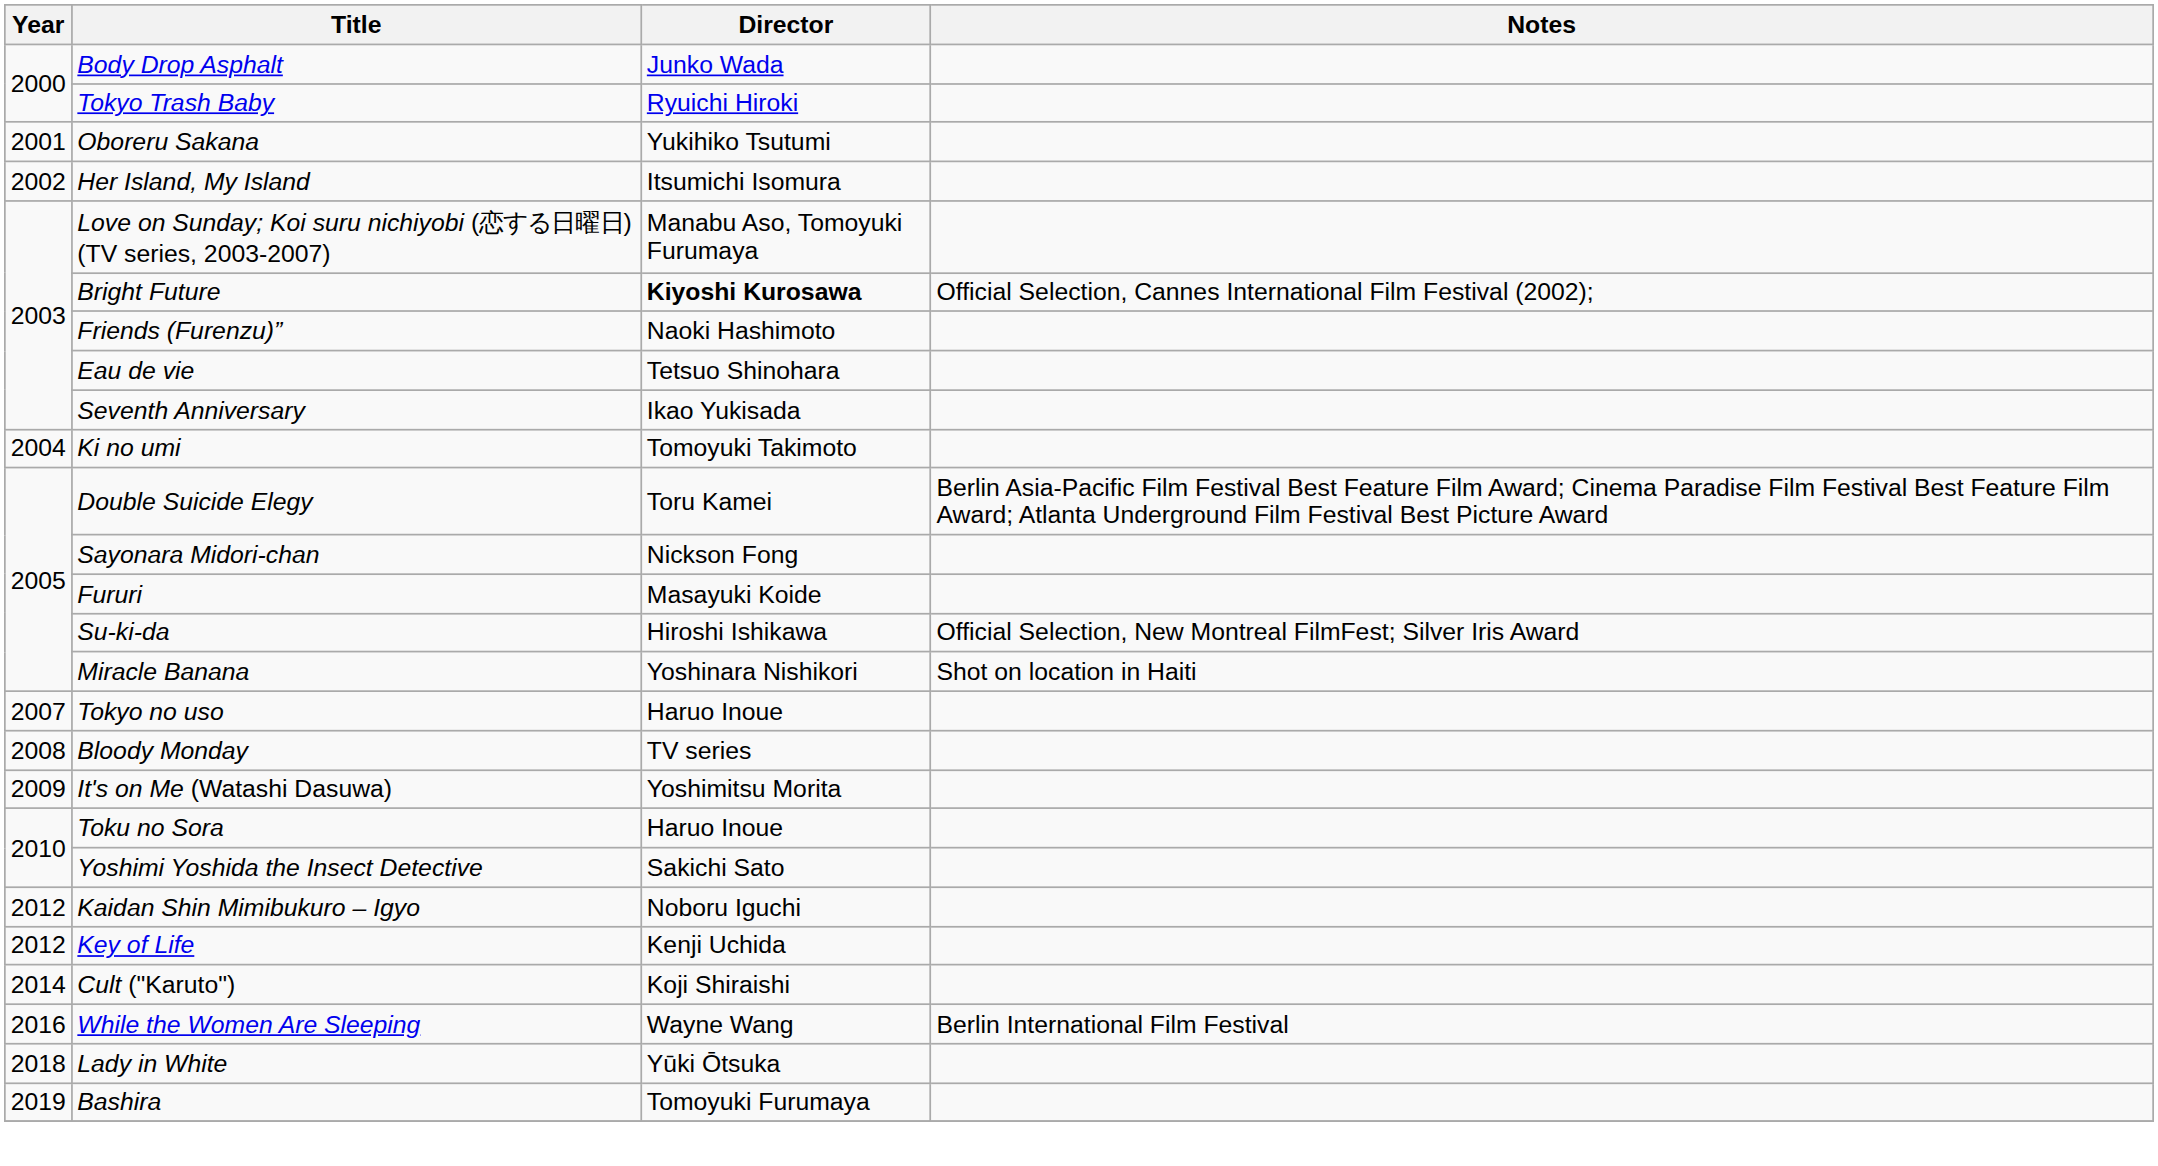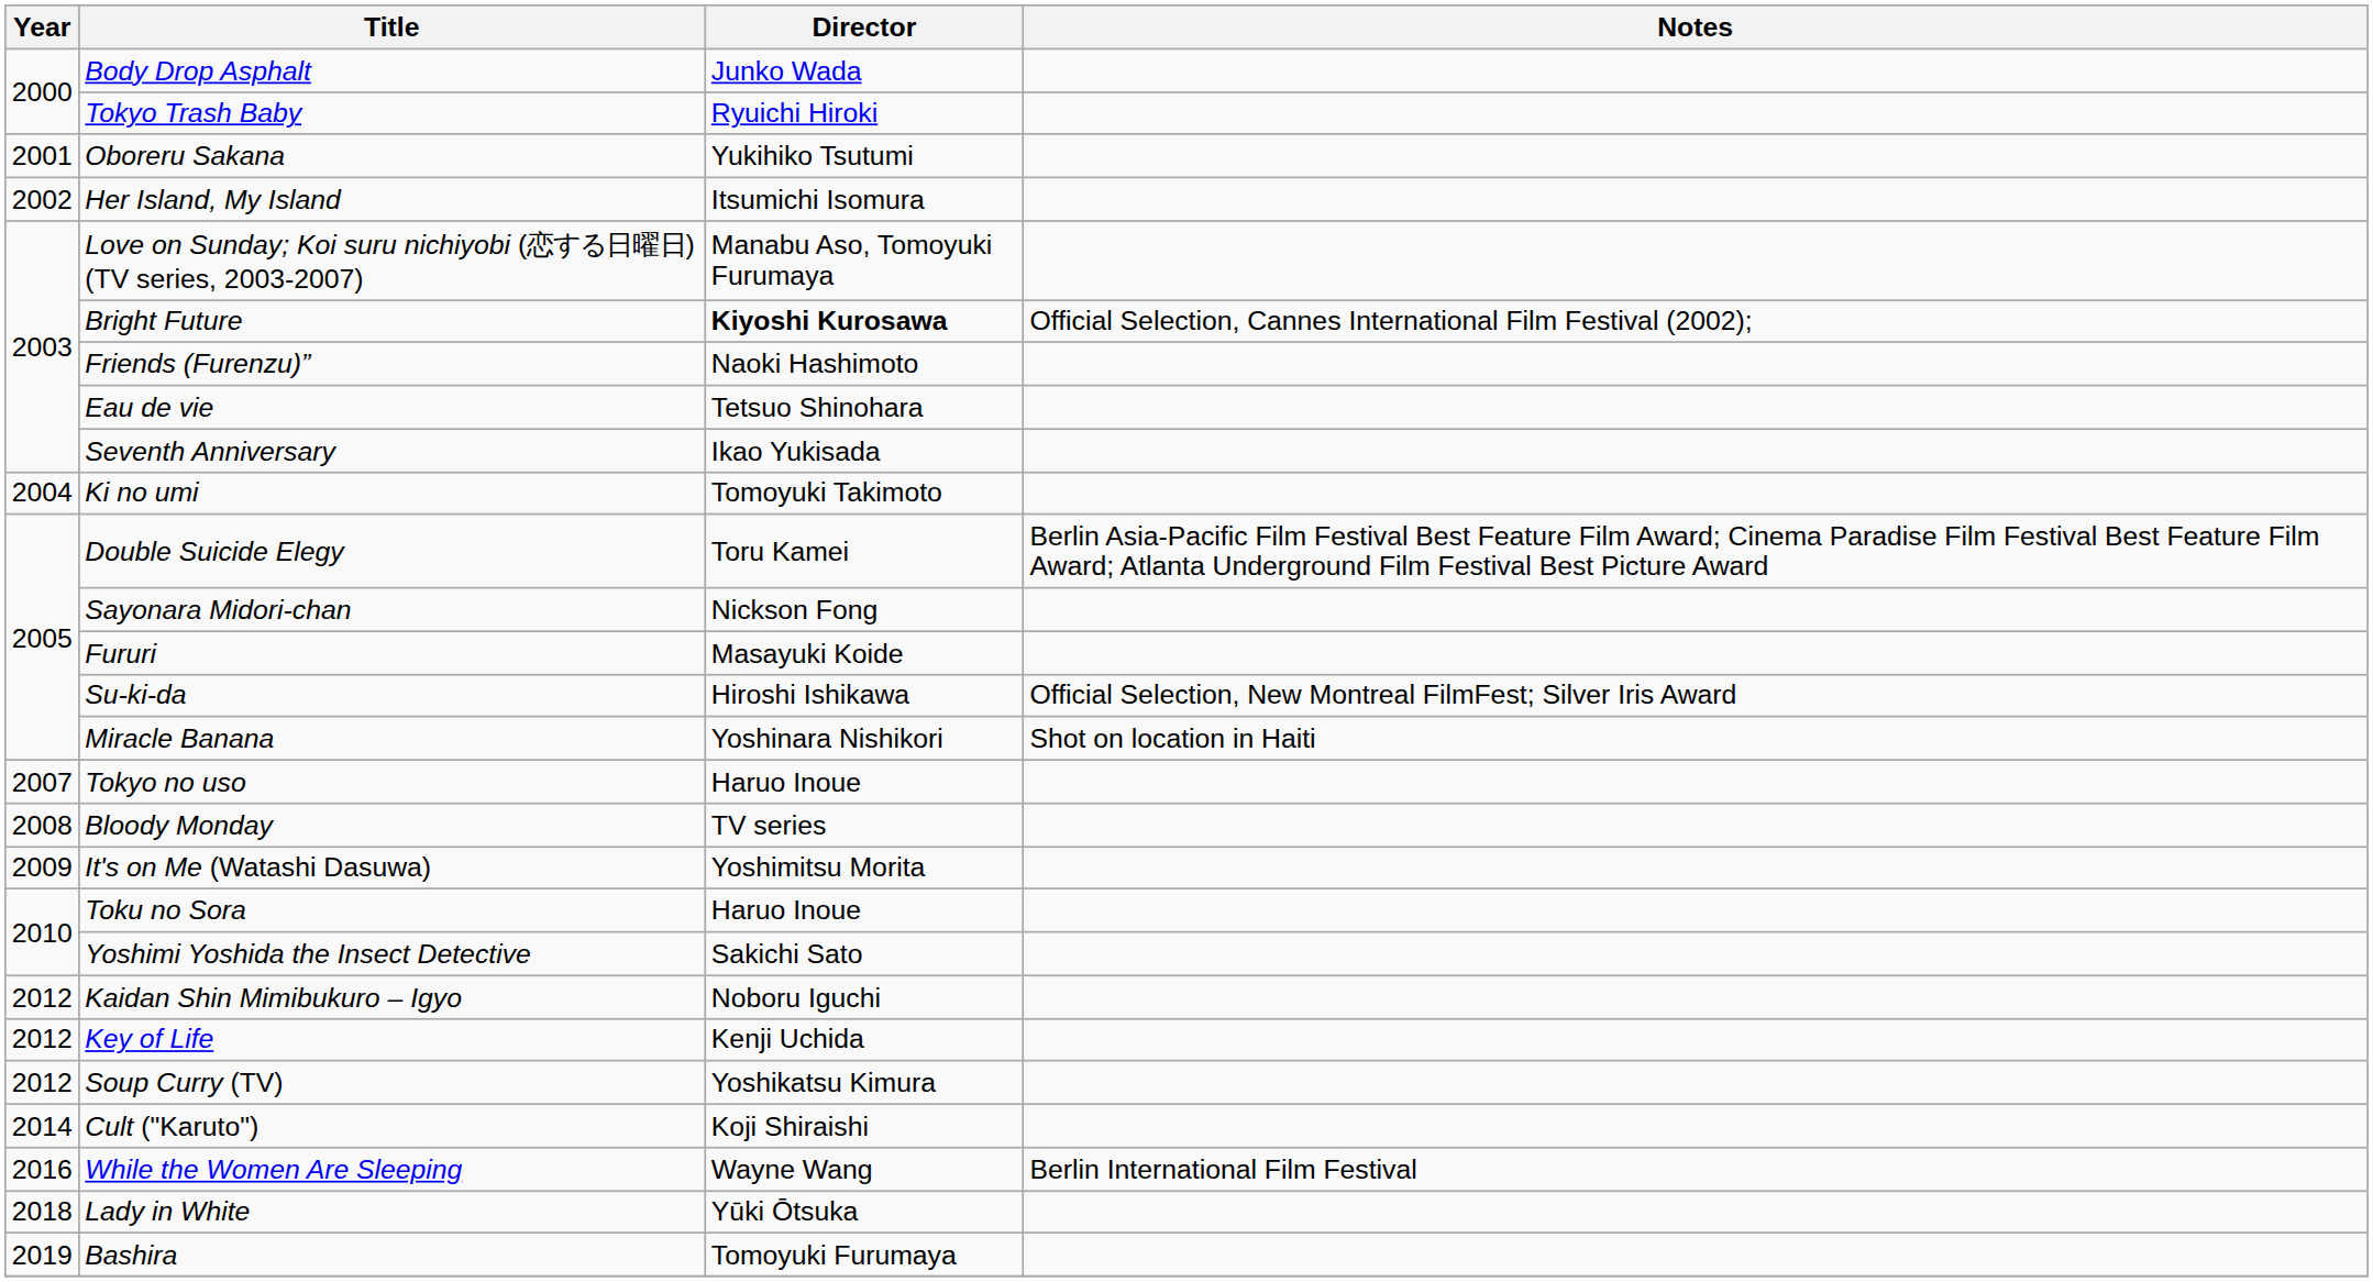 <table class="wikitable" style="font-size: 90%;">
 <tr>
 <th>Year</th>
 <th>Title</th>
 <th>Director</th>
 <th>Notes</th>
 </tr>
 <tr>
 <td rowspan="2">2000</td>
 <td><em><a href='#'>Body Drop Asphalt</a></em></td>
 <td><a href='#'>Junko Wada</a></td>
 <td></td>
 </tr>
 <tr>
 <td><em><a href='#'>Tokyo Trash Baby</a></em></td>
 <td><a href='#'>Ryuichi Hiroki</a></td>
 <td></td>
 </tr>
 <tr>
 <td>2001</td>
 <td><em>Oboreru Sakana</em></td>
 <td>Yukihiko Tsutumi</td>
 <td></td>
 </tr>
 <tr>
 <td>2002</td>
 <td><em>Her Island, My Island</em></td>
 <td>Itsumichi Isomura</td>
 <td></td>
 </tr>
 <tr>
 <td rowspan="5">2003</td>
 <td><em>Love on Sunday; Koi suru nichiyobi</em> (恋する日曜日) (TV series, 2003-2007)</td>
 <td>Manabu Aso, Tomoyuki Furumaya</td>
 <td></td>
 </tr>
 <tr>
 <td><em>Bright Future</em></td>
 <td><strong>Kiyoshi Kurosawa</strong></td>
 <td>Official Selection, Cannes International Film Festival (2002);</td>
 </tr>
 <tr>
 <td><em>Friends (Furenzu)”</em></td>
 <td>Naoki Hashimoto</td>
 <td></td>
 </tr>
 <tr>
 <td><em>Eau de vie </em></td>
 <td>Tetsuo Shinohara</td>
 <td></td>
 </tr>
 <tr>
 <td><em>Seventh Anniversary</em></td>
 <td>Ikao Yukisada</td>
 <td></td>
 </tr>
 <tr>
 <td>2004</td>
 <td><em>Ki no umi</em></td>
 <td>Tomoyuki Takimoto</td>
 <td></td>
 </tr>
 <tr>
 <td rowspan="5">2005</td>
 <td><em>Double Suicide Elegy</em></td>
 <td>Toru Kamei</td>
 <td>Berlin Asia-Pacific Film Festival Best Feature Film Award; Cinema Paradise Film Festival Best Feature Film Award; Atlanta Underground Film Festival Best Picture Award</td>
 </tr>
 <tr>
 <td><em>Sayonara Midori-chan</em></td>
 <td>Nickson Fong</td>
 <td></td>
 </tr>
 <tr>
 <td><em>Fururi</em></td>
 <td>Masayuki Koide</td>
 <td></td>
 </tr>
 <tr>
 <td><em>Su-ki-da</em></td>
 <td>Hiroshi Ishikawa</td>
 <td>Official Selection, New Montreal FilmFest; Silver Iris Award</td>
 </tr>
 <tr>
 <td><em>Miracle Banana</em></td>
 <td>Yoshinara Nishikori</td>
 <td>Shot on location in Haiti</td>
 </tr>
 <tr>
 <td>2007</td>
 <td><em>Tokyo no uso</em></td>
 <td>Haruo Inoue</td>
 <td></td>
 </tr>
 <tr>
 <td>2008</td>
 <td><em>Bloody Monday</em></td>
 <td>TV series</td>
 <td></td>
 </tr>
 <tr>
 <td>2009</td>
 <td><em>It's on Me</em> (Watashi Dasuwa)</td>
 <td>Yoshimitsu Morita</td>
 <td></td>
 </tr>
 <tr>
 <td rowspan="2">2010</td>
 <td><em>Toku no Sora</em></td>
 <td>Haruo Inoue</td>
 <td></td>
 </tr>
 <tr>
 <td><em>Yoshimi Yoshida the Insect Detective</em></td>
 <td>Sakichi Sato</td>
 <td></td>
 </tr>
 <tr>
 <td>2012</td>
 <td><em>Kaidan Shin Mimibukuro – Igyo</em></td>
 <td>Noboru Iguchi</td>
 <td></td>
 </tr>
 <tr>
 <td>2012</td>
 <td><em><a href='#'>Key of Life</a></em></td>
 <td>Kenji Uchida</td>
 <td></td>
 </tr>
 <tr>
+<td>2012</td>
+<td><em>Soup Curry</em> (TV)</td>
+<td>Yoshikatsu Kimura</td>
+<td></td>
+</tr>
+<tr>
 <td>2014</td>
 <td><em>Cult</em> ("Karuto")</td>
 <td>Koji Shiraishi</td>
 <td></td>
 </tr>
 <tr>
 <td>2016</td>
 <td><em><a href='#'>While the Women Are Sleeping</a></em></td>
 <td>Wayne Wang</td>
 <td>Berlin International Film Festival</td>
 </tr>
 <tr>
 <td>2018</td>
 <td><em>Lady in White</em></td>
 <td>Yūki Ōtsuka</td>
 <td></td>
 </tr>
 <tr>
 <td>2019</td>
 <td><em>Bashira</em></td>
 <td>Tomoyuki Furumaya</td>
 <td></td>
 </tr>
 <tr>
 </tr>
 </table>
